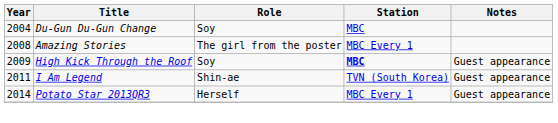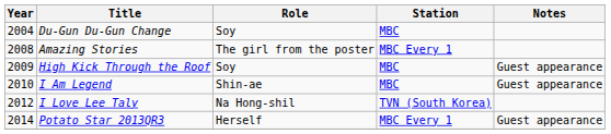 <table class="wikitable sortable">
 <tr>
 <th>Year</th>
 <th>Title</th>
 <th>Role</th>
 <th>Station</th>
 <th class="unsortable">Notes</th>
 </tr>
 <tr>
 <td>2004</td>
 <td><em>Du-Gun Du-Gun Change</em></td>
 <td>Soy</td>
 <td><a href='#'>MBC</a></td>
 <td></td>
 </tr>
 <tr>
 <td>2008</td>
 <td><em>Amazing Stories</em></td>
 <td>The girl from the poster</td>
 <td><a href='#'>MBC Every 1</a></td>
 <td></td>
 </tr>
 <tr>
 <td>2009</td>
 <td><em><a href='#'>High Kick Through the Roof</a></em></td>
 <td>Soy</td>
-<td><strong><a href='#'>MBC</a></strong></td>
+<td><a href='#'>MBC</a></td>
 <td>Guest appearance</td>
 </tr>
 <tr>
-<td>2011</td>
+<td>2010</td>
 <td><em><a href='#'>I Am Legend</a></em></td>
 <td>Shin-ae</td>
+<td><a href='#'>MBC</a></td>
+<td>Guest appearance</td>
+</tr>
+<tr>
+<td>2012</td>
+<td><em><a href='#'>I Love Lee Taly</a></em></td>
+<td>Na Hong-shil</td>
 <td><a href='#'>TVN (South Korea)</a></td>
-<td>Guest appearance</td>
+<td></td>
 </tr>
 <tr>
 <td>2014</td>
 <td><em><a href='#'>Potato Star 2013QR3</a></em></td>
 <td>Herself</td>
 <td><a href='#'>MBC Every 1</a></td>
 <td>Guest appearance</td>
 </tr>
 <tr>
 </tr>
 </table>
